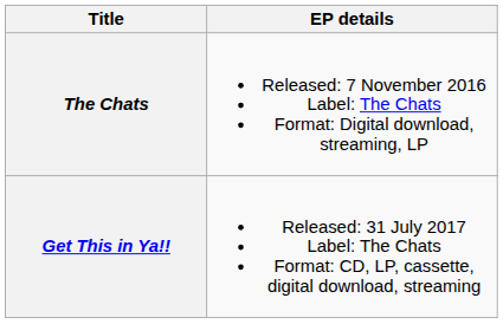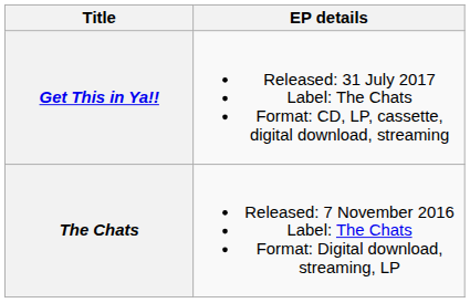 <table class="wikitable plainrowheaders" style="text-align:center;">
 <tr>
 <th style="width:11em;">Title</th>
 <th style="width:16em;">EP details</th>
 </tr>
 <tr>
+<th scope="row"><em><a href='#'>Get This in Ya&excl;!</a></em></th>
+<td><br><ul><li>Released: 31 July 2017</li><li>Label: The Chats</li><li>Format: CD, LP, cassette, digital download, streaming</li></ul></td>
+</tr>
+<tr>
 <th scope="row"><em>The Chats</em></th>
 <td><br><ul><li>Released: 7 November 2016</li><li>Label: <a href='#'>The Chats</a></li><li>Format: Digital download, streaming, LP</li></ul></td>
 </tr>
-<tr>
-<th scope="row"><em><a href='#'>Get This in Ya&excl;!</a></em></th>
-<td><br><ul><li>Released: 31 July 2017</li><li>Label: The Chats</li><li>Format: CD, LP, cassette, digital download, streaming</li></ul></td>
-</tr>
 </table>
